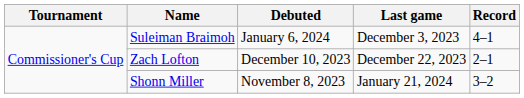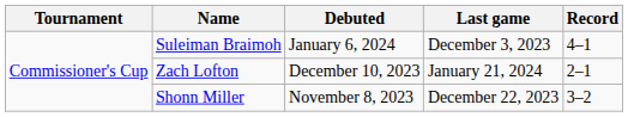 <table class="wikitable">
 <tr>
 <th>Tournament</th>
 <th>Name</th>
 <th>Debuted</th>
 <th>Last game</th>
 <th>Record</th>
 </tr>
 <tr>
 <td rowspan=3><a href='#'>Commissioner's Cup</a></td>
 <td><a href='#'>Suleiman Braimoh</a></td>
 <td>January 6, 2024 </td>
 <td>December 3, 2023 </td>
 <td>4–1</td>
 </tr>
 <tr>
 <td><a href='#'>Zach Lofton</a></td>
 <td>December 10, 2023 </td>
-<td>December 22, 2023 </td>
+<td>January 21, 2024 </td>
 <td>2–1</td>
 </tr>
 <tr>
 <td><a href='#'>Shonn Miller</a></td>
 <td>November 8, 2023 </td>
-<td>January 21, 2024 </td>
+<td>December 22, 2023 </td>
 <td>3–2</td>
 </tr>
 </table>
